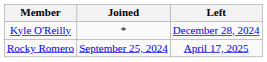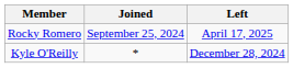 <table class="wikitable sortable" style="text-align:center;">
 <tr>
 <th>Member</th>
 <th>Joined</th>
 <th>Left</th>
 </tr>
 <tr>
+<td><a href='#'>Rocky Romero</a></td>
+<td><a href='#'>September 25, 2024</a></td>
+<td><a href='#'>April 17, 2025</a></td>
+</tr>
+<tr>
 <td><a href='#'>Kyle O'Reilly</a></td>
 <td>*</td>
 <td><a href='#'>December 28, 2024</a></td>
 </tr>
-<tr>
-<td><a href='#'>Rocky Romero</a></td>
-<td><a href='#'>September 25, 2024</a></td>
-<td><a href='#'>April 17, 2025</a></td>
-</tr>
 </table>
